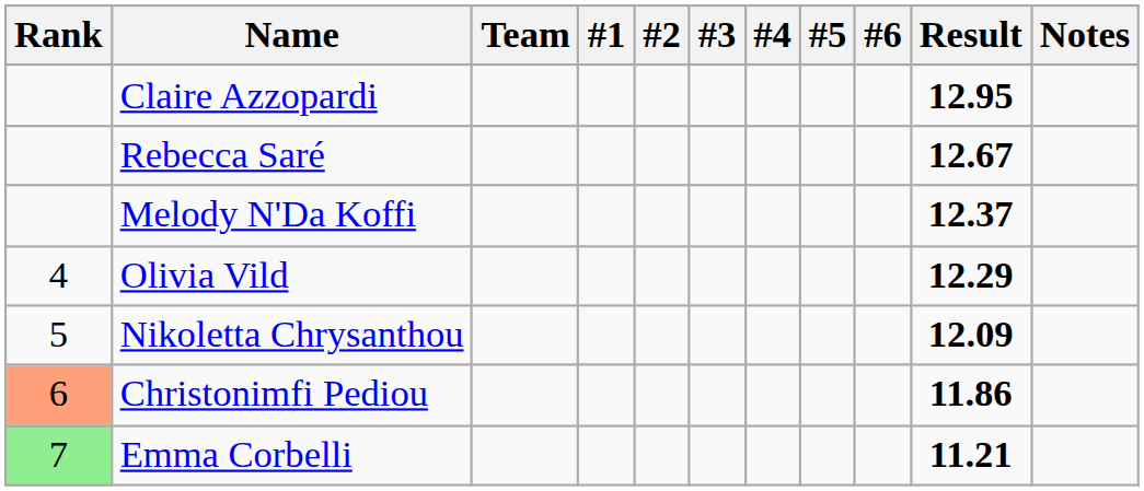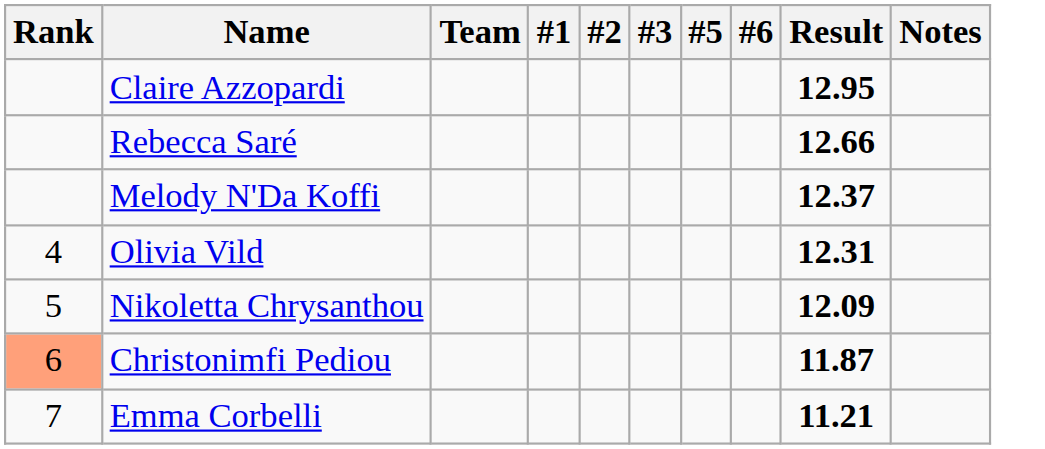 <table class="wikitable sortable" style="text-align:center">
 <tr>
 <th>Rank</th>
 <th>Name</th>
 <th>Team</th>
 <th>#1</th>
 <th>#2</th>
 <th>#3</th>
-<th>#4</th>
 <th>#5</th>
 <th>#6</th>
 <th>Result</th>
 <th>Notes</th>
 </tr>
 <tr>
 <td></td>
 <td align="left"><a href='#'>Claire Azzopardi</a></td>
 <td align=left></td>
-<td></td>
 <td></td>
 <td></td>
 <td></td>
 <td></td>
 <td></td>
 <td><strong>12.95</strong></td>
 <td></td>
 </tr>
 <tr>
 <td></td>
 <td align="left"><a href='#'>Rebecca Saré</a></td>
 <td align=left></td>
 <td></td>
 <td></td>
 <td></td>
 <td></td>
 <td></td>
-<td></td>
-<td><strong>12.67</strong></td>
+<td><strong>12.66</strong></td>
 <td></td>
 </tr>
 <tr>
 <td></td>
 <td align="left"><a href='#'>Melody N'Da Koffi</a></td>
 <td align=left></td>
-<td></td>
 <td></td>
 <td></td>
 <td></td>
 <td></td>
 <td></td>
 <td><strong>12.37</strong></td>
 <td></td>
 </tr>
 <tr>
 <td>4</td>
 <td align="left"><a href='#'>Olivia Vild</a></td>
 <td align=left></td>
 <td></td>
 <td></td>
 <td></td>
 <td></td>
 <td></td>
-<td></td>
-<td><strong>12.29</strong></td>
+<td><strong>12.31</strong></td>
 <td></td>
 </tr>
 <tr>
 <td>5</td>
 <td align="left"><a href='#'>Nikoletta Chrysanthou</a></td>
 <td align=left></td>
-<td></td>
 <td></td>
 <td></td>
 <td></td>
 <td></td>
 <td></td>
 <td><strong>12.09</strong></td>
 <td></td>
 </tr>
 <tr>
 <td style="background: lightsalmon;">6</td>
 <td align="left"><a href='#'>Christonimfi Pediou</a></td>
 <td align=left></td>
 <td></td>
 <td></td>
 <td></td>
 <td></td>
 <td></td>
-<td></td>
-<td><strong>11.86</strong></td>
+<td><strong>11.87</strong></td>
 <td></td>
 </tr>
 <tr>
-<td style="background: lightgreen;">7</td>
+<td>7</td>
 <td align="left"><a href='#'>Emma Corbelli</a></td>
 <td align=left></td>
-<td></td>
 <td></td>
 <td></td>
 <td></td>
 <td></td>
 <td></td>
 <td><strong>11.21</strong></td>
 <td></td>
 </tr>
 </table>
